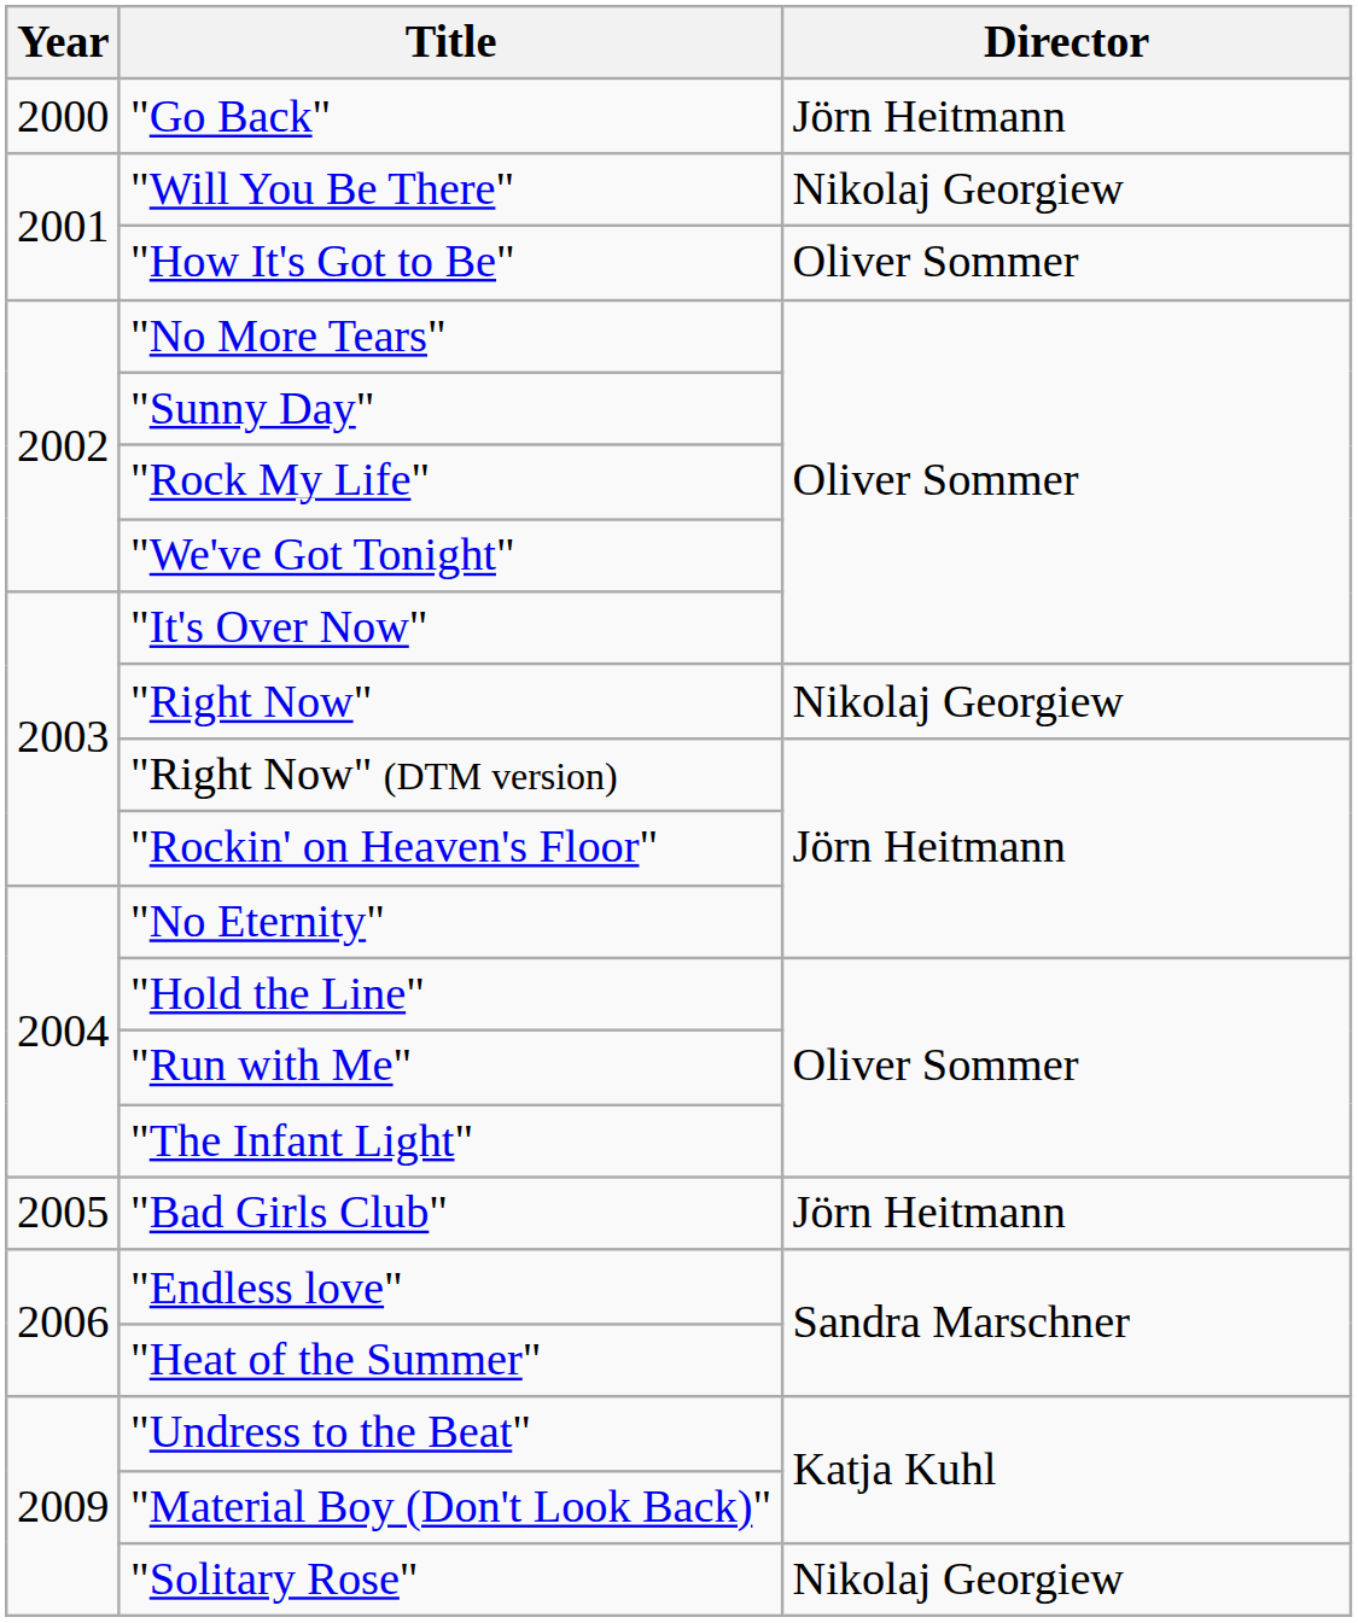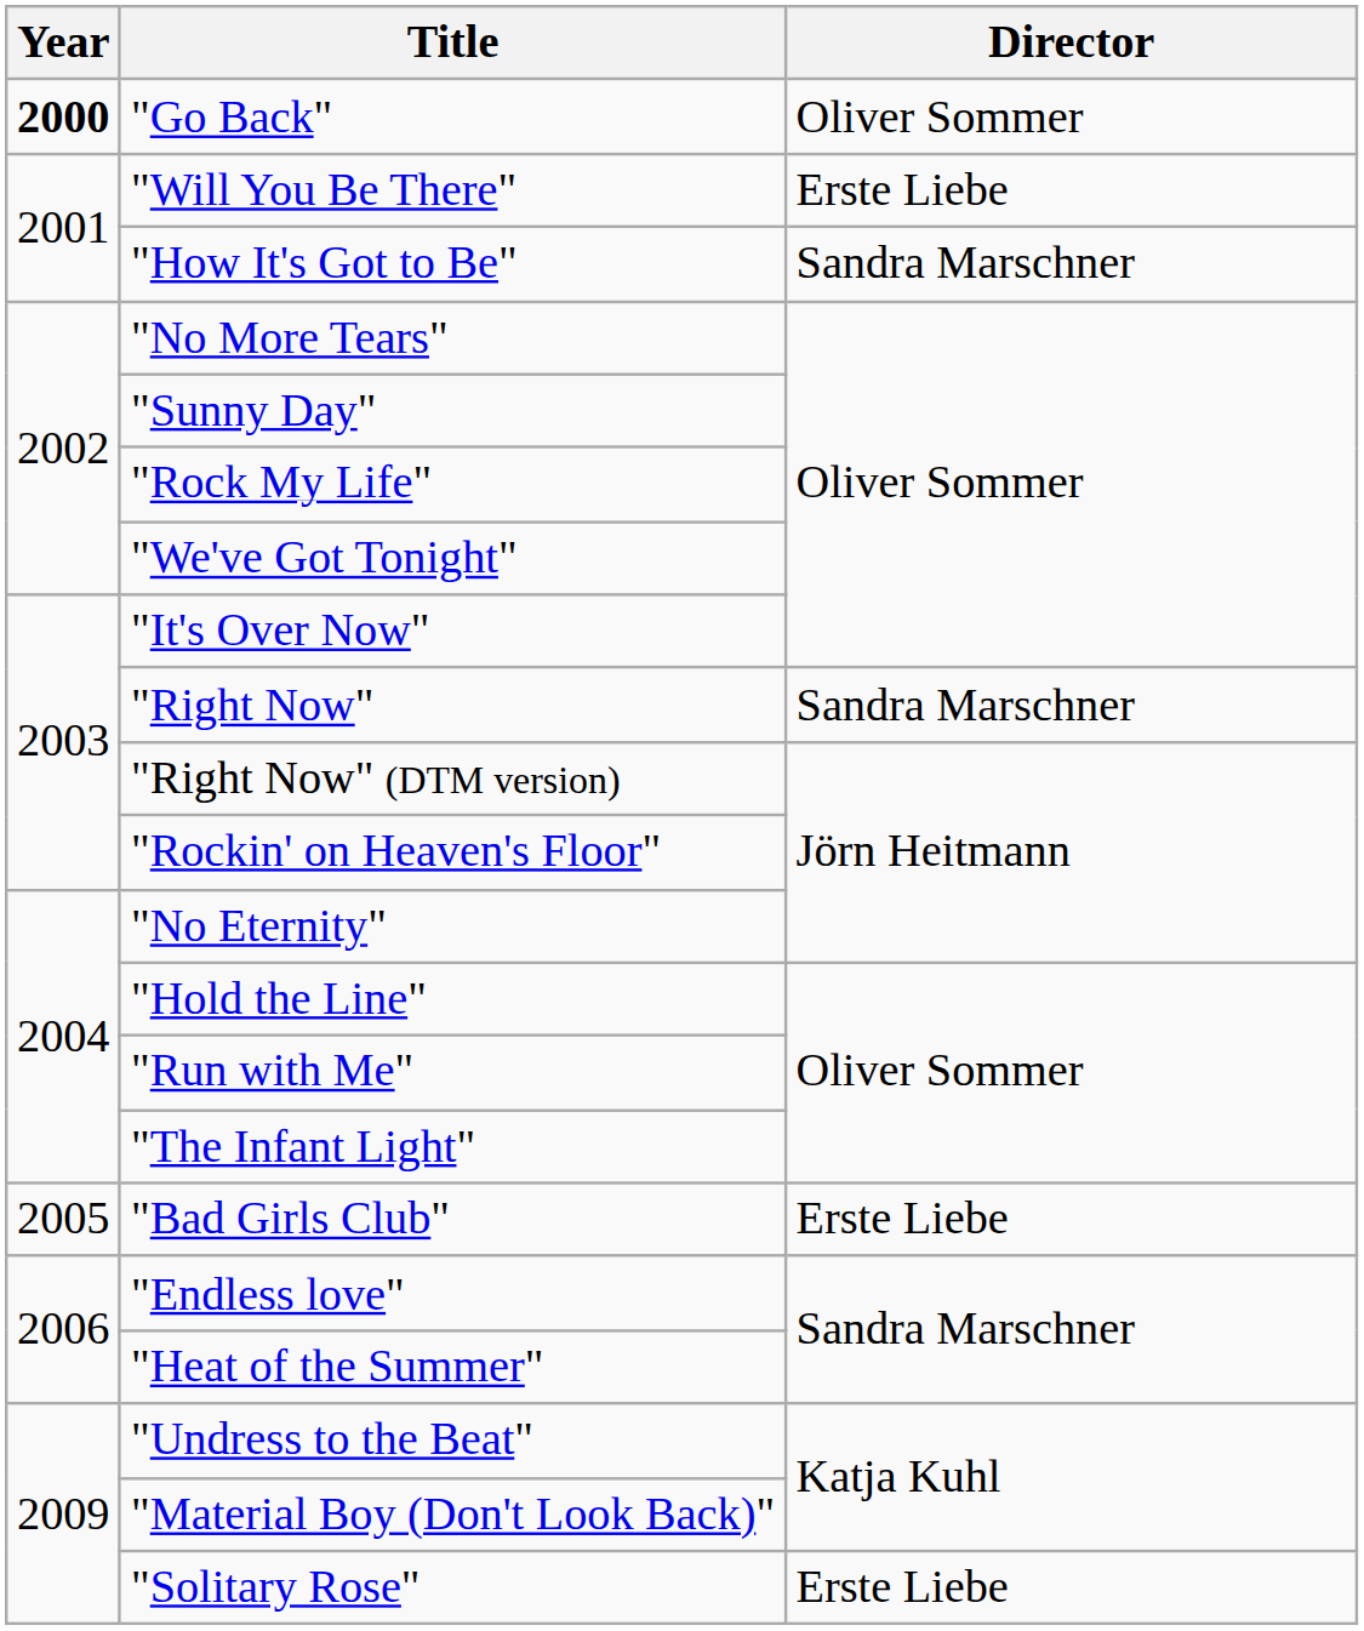 <table class="wikitable">
 <tr>
 <th>Year</th>
 <th>Title</th>
 <th width="190">Director</th>
 </tr>
 <tr>
-<td>2000</td>
+<td><strong>2000</strong></td>
 <td>"<a href='#'>Go Back</a>"</td>
-<td>Jörn Heitmann</td>
+<td>Oliver Sommer</td>
 </tr>
 <tr>
 <td rowspan="2">2001</td>
 <td>"<a href='#'>Will You Be There</a>"</td>
-<td>Nikolaj Georgiew</td>
+<td>Erste Liebe</td>
 </tr>
 <tr>
 <td>"<a href='#'>How It's Got to Be</a>"</td>
-<td>Oliver Sommer</td>
+<td>Sandra Marschner</td>
 </tr>
 <tr>
 <td rowspan="4">2002</td>
 <td>"<a href='#'>No More Tears</a>"</td>
 <td rowspan="5">Oliver Sommer</td>
 </tr>
 <tr>
 <td>"<a href='#'>Sunny Day</a>"</td>
 </tr>
 <tr>
 <td>"<a href='#'>Rock My Life</a>"</td>
 </tr>
 <tr>
 <td>"<a href='#'>We've Got Tonight</a>"</td>
 </tr>
 <tr>
 <td rowspan="4">2003</td>
 <td>"<a href='#'>It's Over Now</a>"</td>
 </tr>
 <tr>
 <td>"<a href='#'>Right Now</a>"</td>
-<td>Nikolaj Georgiew</td>
+<td>Sandra Marschner</td>
 </tr>
 <tr>
 <td>"Right Now" <small>(DTM version)</small></td>
 <td rowspan="3">Jörn Heitmann</td>
 </tr>
 <tr>
 <td>"<a href='#'>Rockin' on Heaven's Floor</a>"</td>
 </tr>
 <tr>
 <td rowspan="4">2004</td>
 <td>"<a href='#'>No Eternity</a>"</td>
 </tr>
 <tr>
 <td>"<a href='#'>Hold the Line</a>"</td>
 <td rowspan="3">Oliver Sommer</td>
 </tr>
 <tr>
 <td>"<a href='#'>Run with Me</a>"</td>
 </tr>
 <tr>
 <td>"<a href='#'>The Infant Light</a>"</td>
 </tr>
 <tr>
 <td>2005</td>
 <td>"<a href='#'>Bad Girls Club</a>"</td>
-<td>Jörn Heitmann</td>
+<td>Erste Liebe</td>
 </tr>
 <tr>
 <td rowspan="2">2006</td>
 <td>"<a href='#'>Endless love</a>"</td>
 <td rowspan="2">Sandra Marschner</td>
 </tr>
 <tr>
 <td>"<a href='#'>Heat of the Summer</a>"</td>
 </tr>
 <tr>
 <td rowspan="3">2009</td>
 <td>"<a href='#'>Undress to the Beat</a>"</td>
 <td rowspan="2">Katja Kuhl</td>
 </tr>
 <tr>
 <td>"<a href='#'>Material Boy (Don't Look Back)</a>"</td>
 </tr>
 <tr>
 <td>"<a href='#'>Solitary Rose</a>"</td>
-<td>Nikolaj Georgiew</td>
+<td>Erste Liebe</td>
 </tr>
 </table>
